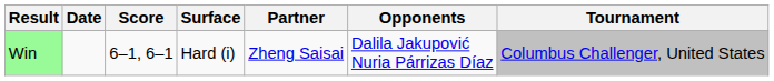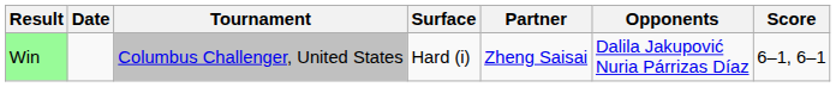 <table class="sortable wikitable">
 <tr>
 <th>Result</th>
 <th>Date</th>
-<th class=unsortable>Score</th>
+<th>Tournament</th>
 <th>Surface</th>
 <th>Partner</th>
 <th>Opponents</th>
-<th>Tournament</th>
+<th class=unsortable>Score</th>
 </tr>
 <tr>
 <td bgcolor=98fb98>Win</td>
 <td><a href='#'></a></td>
-<td>6–1, 6–1</td>
+<td bgcolor=silver><a href='#'>Columbus Challenger</a>, United States</td>
 <td>Hard (i)</td>
 <td> <a href='#'>Zheng Saisai</a></td>
 <td> <a href='#'>Dalila Jakupović</a> <br>  <a href='#'>Nuria Párrizas Díaz</a></td>
-<td bgcolor=silver><a href='#'>Columbus Challenger</a>, United States</td>
+<td>6–1, 6–1</td>
 </tr>
 </table>
